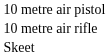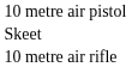 <table>
 <tr>
 <td>10 metre air pistol</td>
+<td></td>
+<td></td>
+<td></td>
+</tr>
+<tr>
+<td>Skeet</td>
 <td></td>
 <td></td>
 <td></td>
 </tr>
 <tr>
 <td>10 metre air rifle</td>
 <td></td>
 <td></td>
 <td></td>
 </tr>
-<tr>
-<td>Skeet</td>
-<td></td>
-<td></td>
-<td></td>
-</tr>
 </table>
